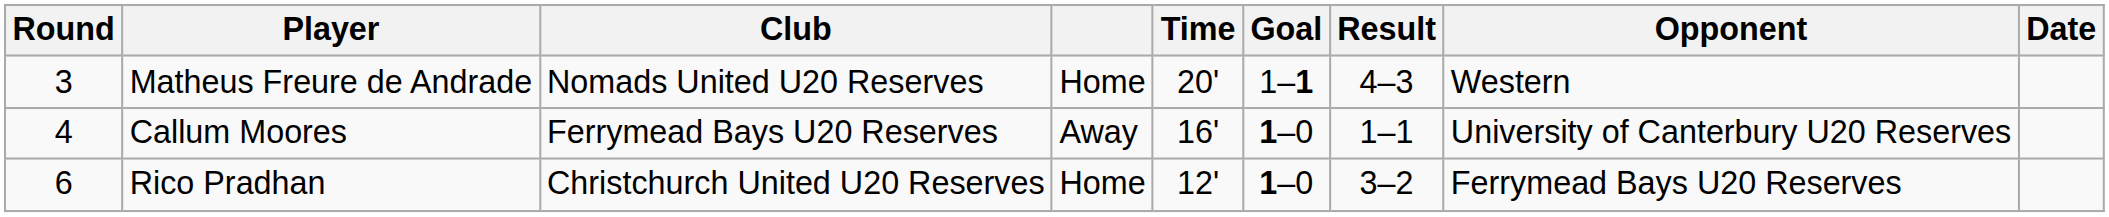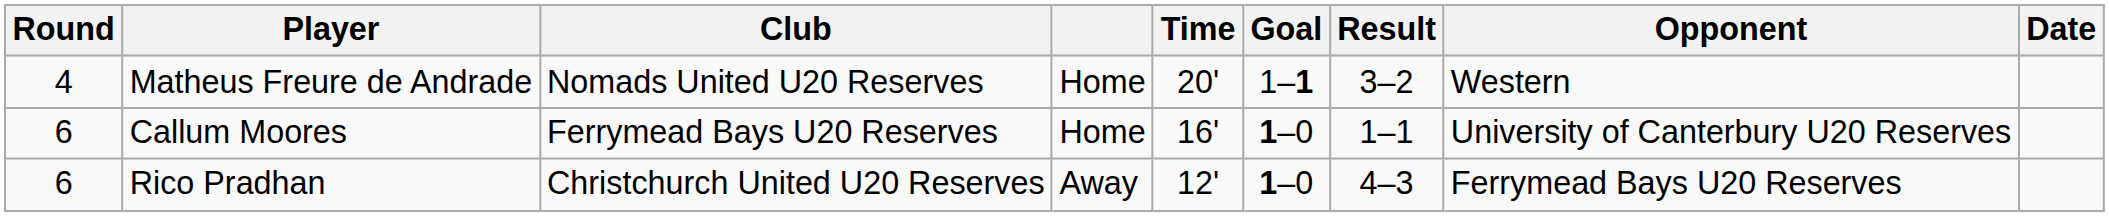 <table class="wikitable">
 <tr>
 <th>Round</th>
 <th>Player</th>
 <th>Club</th>
 <th></th>
 <th>Time</th>
 <th class="unsortable">Goal</th>
 <th class="unsortable">Result</th>
 <th>Opponent</th>
 <th>Date</th>
 </tr>
 <tr>
-<td align=center>3</td>
+<td align=center>4</td>
 <td>Matheus Freure de Andrade</td>
 <td>Nomads United U20 Reserves</td>
 <td>Home</td>
 <td align=center>20'</td>
 <td align=center>1–<strong>1</strong></td>
-<td align=center>4–3</td>
+<td align=center>3–2</td>
 <td>Western</td>
 <td></td>
 </tr>
 <tr>
-<td align=center>4</td>
+<td align=center>6</td>
 <td>Callum Moores</td>
 <td>Ferrymead Bays U20 Reserves</td>
-<td>Away</td>
+<td>Home</td>
 <td align=center>16'</td>
 <td align=center><strong>1</strong>–0</td>
 <td align=center>1–1</td>
 <td>University of Canterbury U20 Reserves</td>
 <td></td>
 </tr>
 <tr>
 <td align=center>6</td>
 <td>Rico Pradhan</td>
 <td>Christchurch United U20 Reserves</td>
-<td>Home</td>
+<td>Away</td>
 <td align=center>12'</td>
 <td align=center><strong>1</strong>–0</td>
-<td align=center>3–2</td>
+<td align=center>4–3</td>
 <td>Ferrymead Bays U20 Reserves</td>
 <td></td>
 </tr>
 </table>
